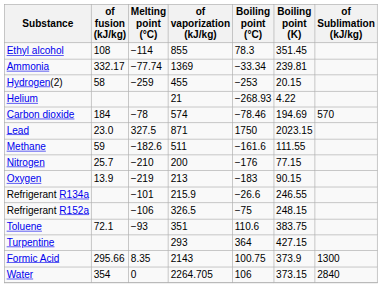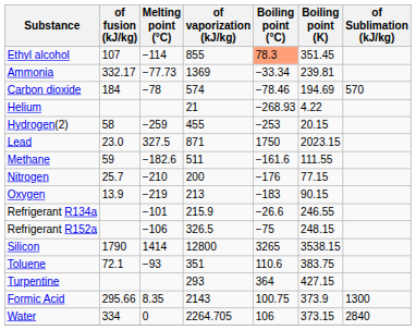 <table class="wikitable sortable">
 <tr>
 <th scope="col">Substance</th>
 <th scope="col"> of <br> fusion <br> (kJ/kg)</th>
 <th scope="col">Melting <br> point <br> (°C)</th>
 <th scope="col"> of <br> vaporization <br> (kJ/kg)</th>
 <th scope="col">Boiling <br> point <br> (°C)</th>
 <th scope="col">Boiling <br> point <br> (K)</th>
 <th scope="col"> of <br> Sublimation <br> (kJ/kg)</th>
 </tr>
 <tr>
 <td><a href='#'>Ethyl alcohol</a></td>
-<td>108</td>
+<td>107</td>
 <td>−114</td>
 <td>855</td>
-<td>78.3</td>
+<td style="background: lightsalmon;">78.3</td>
 <td>351.45</td>
 <td> </td>
 </tr>
 <tr>
 <td><a href='#'>Ammonia</a></td>
 <td>332.17</td>
-<td>−77.74</td>
+<td>−77.73</td>
 <td>1369</td>
 <td>−33.34</td>
 <td>239.81</td>
 <td> </td>
 </tr>
 <tr>
-<td><a href='#'>Hydrogen</a>(2)</td>
-<td>58</td>
-<td>−259</td>
-<td>455</td>
-<td>−253</td>
-<td>20.15</td>
-<td> </td>
+<td><a href='#'>Carbon dioxide</a></td>
+<td>184</td>
+<td>−78</td>
+<td>574</td>
+<td>−78.46</td>
+<td>194.69</td>
+<td>570 </td>
 </tr>
 <tr>
 <td><a href='#'>Helium</a></td>
 <td> </td>
 <td> </td>
 <td>21</td>
 <td>−268.93</td>
 <td>4.22</td>
 <td> </td>
 </tr>
 <tr>
-<td><a href='#'>Carbon dioxide</a></td>
-<td>184</td>
-<td>−78</td>
-<td>574</td>
-<td>−78.46</td>
-<td>194.69</td>
-<td>570 </td>
+<td><a href='#'>Hydrogen</a>(2)</td>
+<td>58</td>
+<td>−259</td>
+<td>455</td>
+<td>−253</td>
+<td>20.15</td>
+<td> </td>
 </tr>
 <tr>
 <td><a href='#'>Lead</a></td>
 <td>23.0</td>
 <td>327.5</td>
 <td>871</td>
 <td>1750</td>
 <td>2023.15</td>
 <td> </td>
 </tr>
 <tr>
 <td><a href='#'>Methane</a></td>
 <td>59</td>
 <td>−182.6</td>
 <td>511</td>
 <td>−161.6</td>
 <td>111.55</td>
 <td> </td>
 </tr>
 <tr>
 <td><a href='#'>Nitrogen</a></td>
 <td>25.7</td>
 <td>−210</td>
 <td>200</td>
 <td>−176</td>
 <td>77.15</td>
 <td> </td>
 </tr>
 <tr>
 <td><a href='#'>Oxygen</a></td>
 <td>13.9</td>
 <td>−219</td>
 <td>213</td>
 <td>−183</td>
 <td>90.15</td>
 <td> </td>
 </tr>
 <tr>
 <td>Refrigerant <a href='#'>R134a</a></td>
 <td> </td>
 <td>−101</td>
 <td>215.9</td>
 <td>−26.6</td>
 <td>246.55</td>
 <td> </td>
 </tr>
 <tr>
 <td>Refrigerant <a href='#'>R152a</a></td>
 <td> </td>
 <td>−106</td>
 <td>326.5</td>
 <td>−75</td>
 <td>248.15</td>
 <td> </td>
 </tr>
 <tr>
+<td><a href='#'>Silicon</a></td>
+<td>1790</td>
+<td>1414</td>
+<td>12800</td>
+<td>3265</td>
+<td>3538.15</td>
+<td> </td>
+</tr>
+<tr>
 <td><a href='#'>Toluene</a></td>
 <td>72.1</td>
 <td>−93</td>
 <td>351</td>
 <td>110.6</td>
 <td>383.75</td>
 <td> </td>
 </tr>
 <tr>
 <td><a href='#'>Turpentine</a></td>
 <td> </td>
 <td> </td>
 <td>293</td>
 <td>364</td>
 <td>427.15</td>
 <td> </td>
 </tr>
 <tr>
 <td><a href='#'>Formic Acid</a></td>
 <td>295.66</td>
 <td>8.35</td>
 <td>2143</td>
 <td>100.75</td>
 <td>373.9</td>
 <td>1300</td>
 </tr>
 <tr>
 <td><a href='#'>Water</a></td>
-<td>354</td>
+<td>334</td>
 <td>0</td>
 <td>2264.705</td>
 <td>106</td>
 <td>373.15</td>
 <td>2840</td>
 </tr>
 <tr>
 </tr>
 </table>
